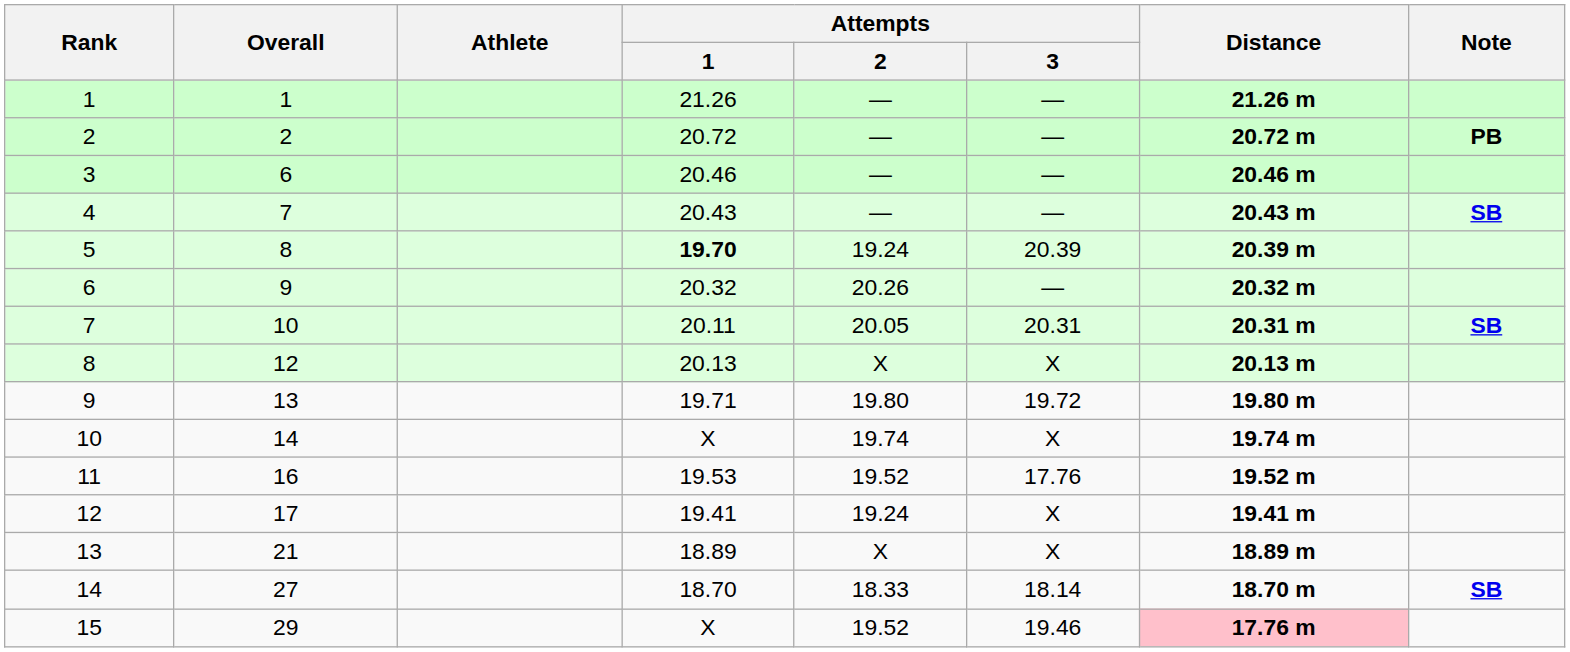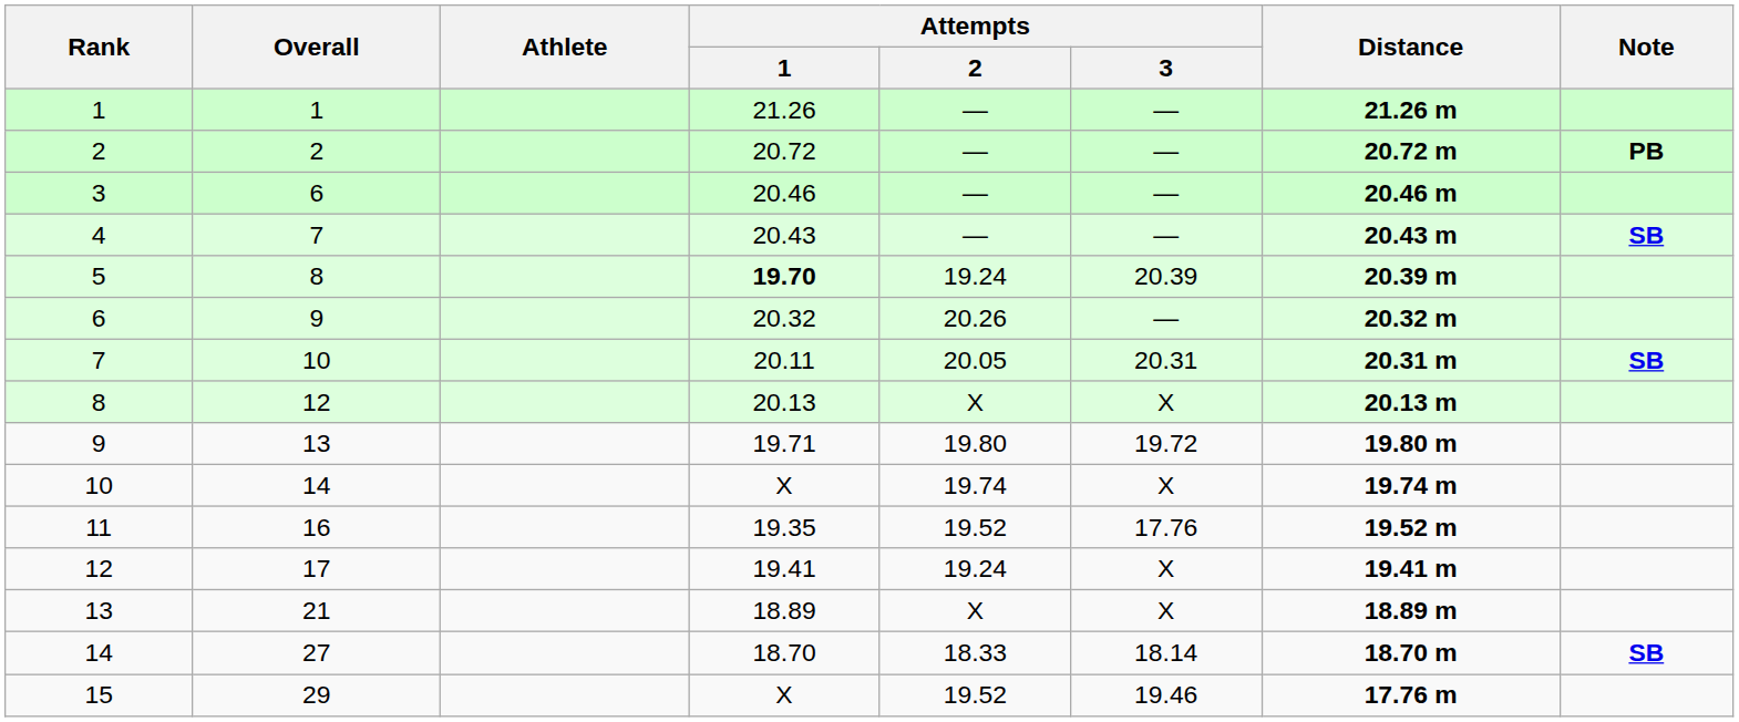 <table class="wikitable" style=" text-align:center; font-size:110%;" width="95%">
 <tr>
 <th rowspan="2">Rank</th>
 <th rowspan="2">Overall</th>
 <th rowspan="2">Athlete</th>
 <th colspan="3">Attempts</th>
 <th rowspan="2">Distance</th>
 <th rowspan="2">Note</th>
 </tr>
 <tr>
 <th>1</th>
 <th>2</th>
 <th>3</th>
 </tr>
 <tr style="background:#ccffcc;">
 <td>1</td>
 <td>1</td>
 <td align=left></td>
 <td>21.26</td>
 <td>—</td>
 <td>—</td>
 <td><strong>21.26 m </strong></td>
 <td></td>
 </tr>
 <tr style="background:#ccffcc;">
 <td>2</td>
 <td>2</td>
 <td align=left></td>
 <td>20.72</td>
 <td>—</td>
 <td>—</td>
 <td><strong>20.72 m </strong></td>
 <td><strong>PB</strong></td>
 </tr>
 <tr style="background:#ccffcc;">
 <td>3</td>
 <td>6</td>
 <td align=left></td>
 <td>20.46</td>
 <td>—</td>
 <td>—</td>
 <td><strong>20.46 m </strong></td>
 <td></td>
 </tr>
 <tr style="background:#ddffdd;">
 <td>4</td>
 <td>7</td>
 <td align=left></td>
 <td>20.43</td>
 <td>—</td>
 <td>—</td>
 <td><strong>20.43 m</strong></td>
 <td><strong><a href='#'>SB</a> </strong></td>
 </tr>
 <tr style="background:#ddffdd;">
 <td>5</td>
 <td>8</td>
 <td align=left></td>
 <td><strong>19.70</strong></td>
 <td>19.24</td>
 <td>20.39</td>
 <td><strong>20.39 m </strong></td>
 <td></td>
 </tr>
 <tr style="background:#ddffdd;">
 <td>6</td>
 <td>9</td>
 <td align=left></td>
 <td>20.32</td>
 <td>20.26</td>
 <td>—</td>
 <td><strong>20.32 m </strong></td>
 <td></td>
 </tr>
 <tr style="background:#ddffdd;">
 <td>7</td>
 <td>10</td>
 <td align=left></td>
 <td>20.11</td>
 <td>20.05</td>
 <td>20.31</td>
 <td><strong>20.31 m</strong></td>
 <td><strong><a href='#'>SB</a> </strong></td>
 </tr>
 <tr style="background:#ddffdd;">
 <td>8</td>
 <td>12</td>
 <td align=left></td>
 <td>20.13</td>
 <td>X</td>
 <td>X</td>
 <td><strong>20.13 m </strong></td>
 <td></td>
 </tr>
 <tr>
 <td>9</td>
 <td>13</td>
 <td align=left></td>
 <td>19.71</td>
 <td>19.80</td>
 <td>19.72</td>
 <td><strong>19.80 m </strong></td>
 <td></td>
 </tr>
 <tr>
 <td>10</td>
 <td>14</td>
 <td align=left></td>
 <td>X</td>
 <td>19.74</td>
 <td>X</td>
 <td><strong>19.74 m </strong></td>
 <td></td>
 </tr>
 <tr>
 <td>11</td>
 <td>16</td>
 <td align=left></td>
-<td>19.53</td>
+<td>19.35</td>
 <td>19.52</td>
 <td>17.76</td>
 <td><strong>19.52 m </strong></td>
 <td></td>
 </tr>
 <tr>
 <td>12</td>
 <td>17</td>
 <td align=left></td>
 <td>19.41</td>
 <td>19.24</td>
 <td>X</td>
 <td><strong>19.41 m </strong></td>
 <td></td>
 </tr>
 <tr>
 <td>13</td>
 <td>21</td>
 <td align=left></td>
 <td>18.89</td>
 <td>X</td>
 <td>X</td>
 <td><strong>18.89 m </strong></td>
 <td></td>
 </tr>
 <tr>
 <td>14</td>
 <td>27</td>
 <td align=left></td>
 <td>18.70</td>
 <td>18.33</td>
 <td>18.14</td>
 <td><strong>18.70 m</strong></td>
 <td><strong><a href='#'>SB</a> </strong></td>
 </tr>
 <tr>
 <td>15</td>
 <td>29</td>
 <td align=left></td>
 <td>X</td>
 <td>19.52</td>
 <td>19.46</td>
-<td style="background: pink;"><strong>17.76 m </strong></td>
+<td><strong>17.76 m </strong></td>
 <td></td>
 </tr>
 </table>
